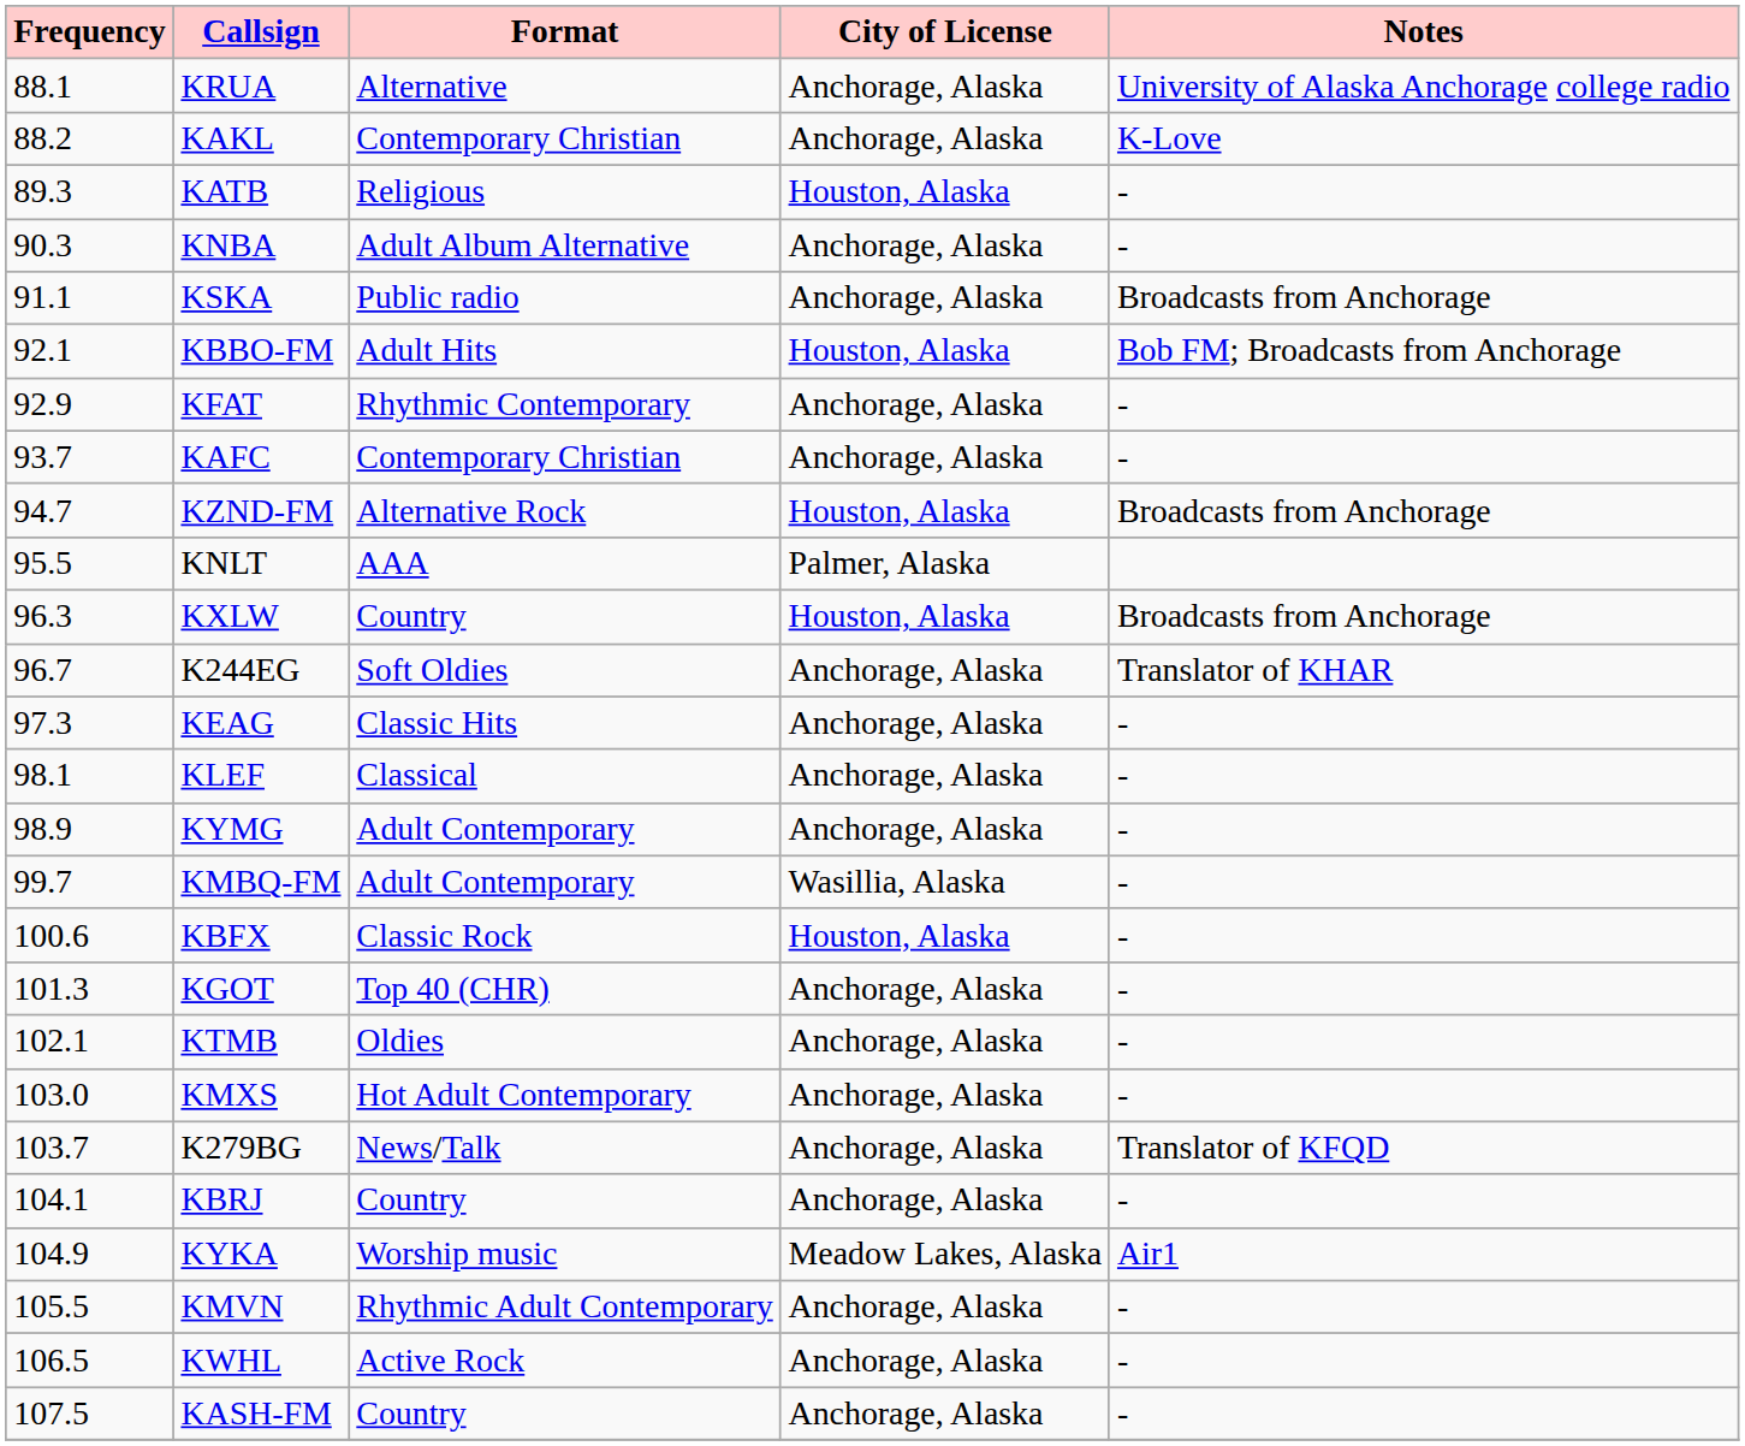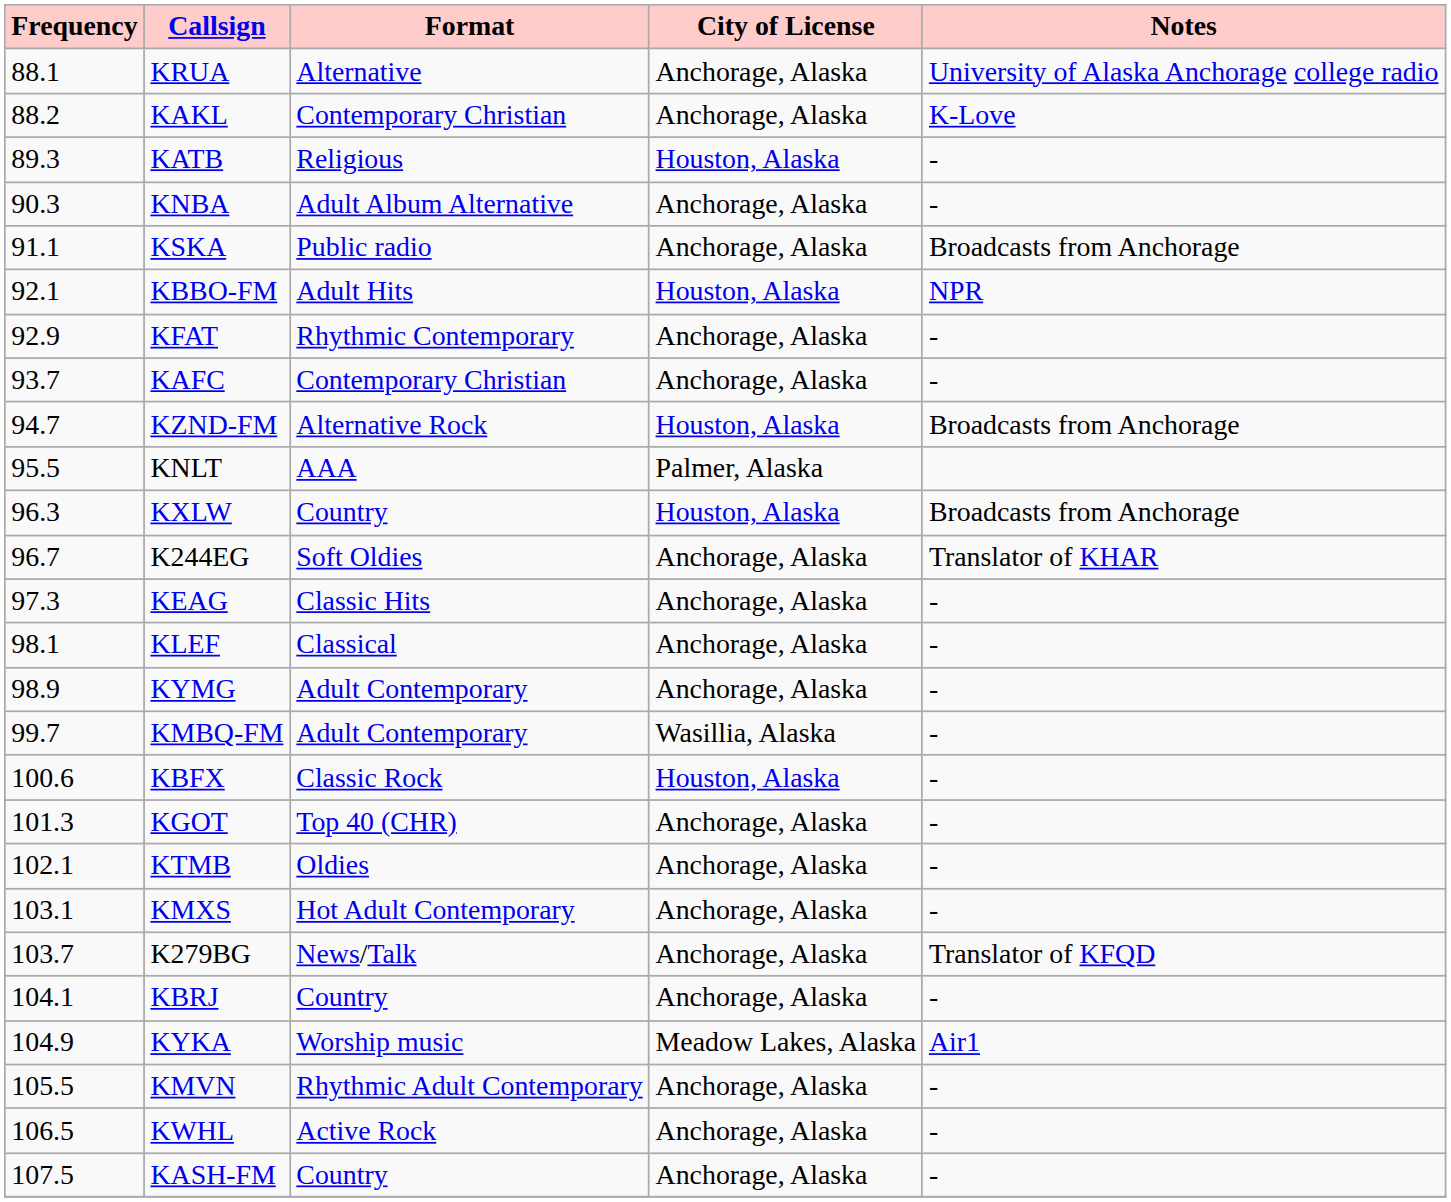 <table class="wikitable" border="1">
 <tr>
 <th style="background:#ffcccc;"><strong>Frequency</strong></th>
 <th style="background:#ffcccc;"><strong><a href='#'>Callsign</a></strong></th>
 <th style="background:#ffcccc;"><strong>Format</strong></th>
 <th style="background:#ffcccc;"><strong>City of License</strong></th>
 <th style="background:#ffcccc;"><strong>Notes</strong></th>
 </tr>
 <tr>
 <td>88.1</td>
 <td><a href='#'>KRUA</a></td>
 <td><a href='#'>Alternative</a></td>
 <td>Anchorage, Alaska</td>
 <td><a href='#'>University of Alaska Anchorage</a> <a href='#'>college radio</a></td>
 </tr>
 <tr>
 <td>88.2</td>
 <td><a href='#'>KAKL</a></td>
 <td><a href='#'>Contemporary Christian</a></td>
 <td>Anchorage, Alaska</td>
 <td><a href='#'>K-Love</a></td>
 </tr>
 <tr>
 <td>89.3</td>
 <td><a href='#'>KATB</a></td>
 <td><a href='#'>Religious</a></td>
 <td><a href='#'>Houston, Alaska</a></td>
 <td>-</td>
 </tr>
 <tr>
 <td>90.3</td>
 <td><a href='#'>KNBA</a></td>
 <td><a href='#'>Adult Album Alternative</a></td>
 <td>Anchorage, Alaska</td>
 <td>-</td>
 </tr>
 <tr>
 <td>91.1</td>
 <td><a href='#'>KSKA</a></td>
 <td><a href='#'>Public radio</a></td>
 <td>Anchorage, Alaska</td>
 <td>Broadcasts from Anchorage</td>
 </tr>
 <tr>
 <td>92.1</td>
 <td><a href='#'>KBBO-FM</a></td>
 <td><a href='#'>Adult Hits</a></td>
 <td><a href='#'>Houston, Alaska</a></td>
-<td><a href='#'>Bob FM</a>; Broadcasts from Anchorage</td>
+<td><a href='#'>NPR</a></td>
 </tr>
 <tr>
 <td>92.9</td>
 <td><a href='#'>KFAT</a></td>
 <td><a href='#'>Rhythmic Contemporary</a></td>
 <td>Anchorage, Alaska</td>
 <td>-</td>
 </tr>
 <tr>
 <td>93.7</td>
 <td><a href='#'>KAFC</a></td>
 <td><a href='#'>Contemporary Christian</a></td>
 <td>Anchorage, Alaska</td>
 <td>-</td>
 </tr>
 <tr>
 <td>94.7</td>
 <td><a href='#'>KZND-FM</a></td>
 <td><a href='#'>Alternative Rock</a></td>
 <td><a href='#'>Houston, Alaska</a></td>
 <td>Broadcasts from Anchorage</td>
 </tr>
 <tr>
 <td>95.5</td>
 <td>KNLT</td>
 <td><a href='#'>AAA</a></td>
 <td>Palmer, Alaska</td>
 <td></td>
 </tr>
 <tr>
 <td>96.3</td>
 <td><a href='#'>KXLW</a></td>
 <td><a href='#'>Country</a></td>
 <td><a href='#'>Houston, Alaska</a></td>
 <td>Broadcasts from Anchorage</td>
 </tr>
 <tr>
 <td>96.7</td>
 <td>K244EG</td>
 <td><a href='#'>Soft Oldies</a></td>
 <td>Anchorage, Alaska</td>
 <td>Translator of <a href='#'>KHAR</a></td>
 </tr>
 <tr>
 <td>97.3</td>
 <td><a href='#'>KEAG</a></td>
 <td><a href='#'>Classic Hits</a></td>
 <td>Anchorage, Alaska</td>
 <td>-</td>
 </tr>
 <tr>
 <td>98.1</td>
 <td><a href='#'>KLEF</a></td>
 <td><a href='#'>Classical</a></td>
 <td>Anchorage, Alaska</td>
 <td>-</td>
 </tr>
 <tr>
 <td>98.9</td>
 <td><a href='#'>KYMG</a></td>
 <td><a href='#'>Adult Contemporary</a></td>
 <td>Anchorage, Alaska</td>
 <td>-</td>
 </tr>
 <tr>
 <td>99.7</td>
 <td><a href='#'>KMBQ-FM</a></td>
 <td><a href='#'>Adult Contemporary</a></td>
 <td>Wasillia, Alaska</td>
 <td>-</td>
 </tr>
 <tr>
 <td>100.6</td>
 <td><a href='#'>KBFX</a></td>
 <td><a href='#'>Classic Rock</a></td>
 <td><a href='#'>Houston, Alaska</a></td>
 <td>-</td>
 </tr>
 <tr>
 <td>101.3</td>
 <td><a href='#'>KGOT</a></td>
 <td><a href='#'>Top 40 (CHR)</a></td>
 <td>Anchorage, Alaska</td>
 <td>-</td>
 </tr>
 <tr>
 <td>102.1</td>
 <td><a href='#'>KTMB</a></td>
 <td><a href='#'>Oldies</a></td>
 <td>Anchorage, Alaska</td>
 <td>-</td>
 </tr>
 <tr>
-<td>103.0</td>
+<td>103.1</td>
 <td><a href='#'>KMXS</a></td>
 <td><a href='#'>Hot Adult Contemporary</a></td>
 <td>Anchorage, Alaska</td>
 <td>-</td>
 </tr>
 <tr>
 <td>103.7</td>
 <td>K279BG</td>
 <td><a href='#'>News</a>/<a href='#'>Talk</a></td>
 <td>Anchorage, Alaska</td>
 <td>Translator of <a href='#'>KFQD</a></td>
 </tr>
 <tr>
 <td>104.1</td>
 <td><a href='#'>KBRJ</a></td>
 <td><a href='#'>Country</a></td>
 <td>Anchorage, Alaska</td>
 <td>-</td>
 </tr>
 <tr>
 <td>104.9</td>
 <td><a href='#'>KYKA</a></td>
 <td><a href='#'>Worship music</a></td>
 <td>Meadow Lakes, Alaska</td>
 <td><a href='#'>Air1</a></td>
 </tr>
 <tr>
 <td>105.5</td>
 <td><a href='#'>KMVN</a></td>
 <td><a href='#'>Rhythmic Adult Contemporary</a></td>
 <td>Anchorage, Alaska</td>
 <td>-</td>
 </tr>
 <tr>
 <td>106.5</td>
 <td><a href='#'>KWHL</a></td>
 <td><a href='#'>Active Rock</a></td>
 <td>Anchorage, Alaska</td>
 <td>-</td>
 </tr>
 <tr>
 <td>107.5</td>
 <td><a href='#'>KASH-FM</a></td>
 <td><a href='#'>Country</a></td>
 <td>Anchorage, Alaska</td>
 <td>-</td>
 </tr>
 <tr>
 </tr>
 </table>
